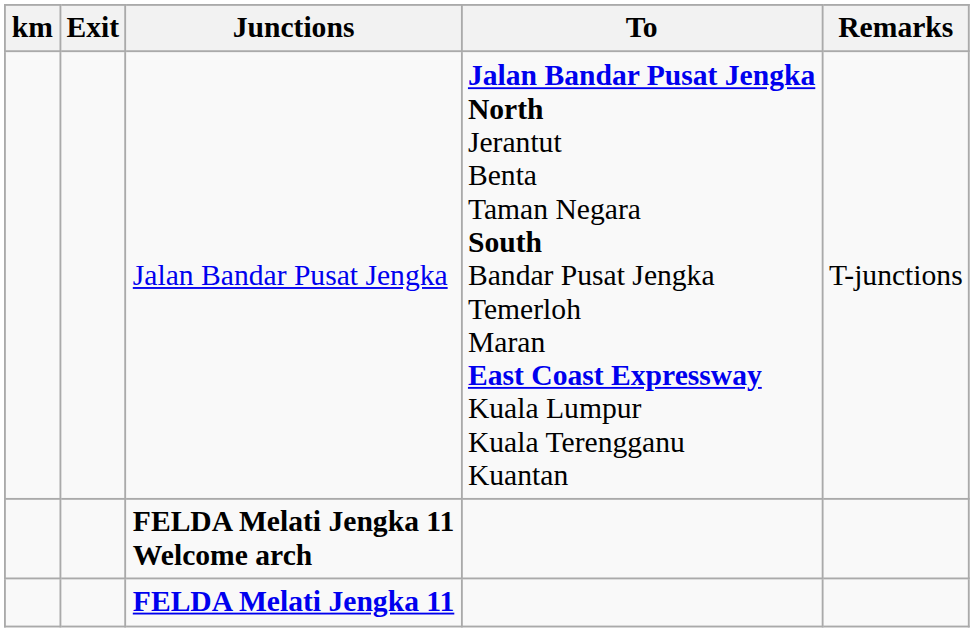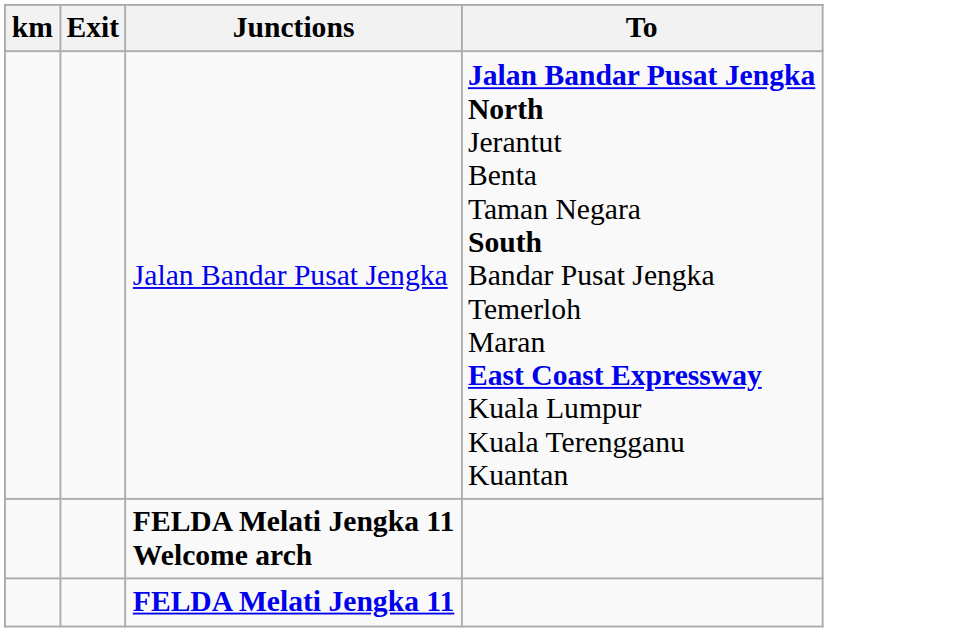 <table class="wikitable">
 <tr>
 <th>km</th>
 <th>Exit</th>
 <th>Junctions</th>
 <th>To</th>
-<th>Remarks</th>
 </tr>
 <tr>
 <td></td>
 <td></td>
 <td><a href='#'>Jalan Bandar Pusat Jengka</a></td>
 <td> <strong><a href='#'>Jalan Bandar Pusat Jengka</a></strong><br><strong>North</strong><br>Jerantut<br>Benta<br>Taman Negara<br><strong>South</strong><br>Bandar Pusat Jengka<br>Temerloh<br>Maran<br> <strong><a href='#'>East Coast Expressway</a></strong><br>Kuala Lumpur<br>Kuala Terengganu<br>Kuantan</td>
-<td>T-junctions</td>
 </tr>
 <tr>
 <td></td>
 <td></td>
 <td><strong>FELDA Melati Jengka 11</strong><br><strong>Welcome arch</strong></td>
-<td></td>
 <td></td>
 </tr>
 <tr>
 <td></td>
 <td></td>
 <td><strong><a href='#'>FELDA Melati Jengka 11</a></strong></td>
 <td></td>
-<td></td>
 </tr>
 </table>
